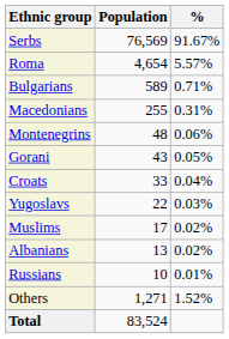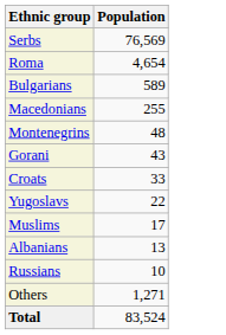 <table class="wikitable">
 <tr>
 <th>Ethnic group</th>
 <th>Population</th>
-<th>%</th>
 </tr>
 <tr>
 <td style="background:#F5F5DC;"><a href='#'>Serbs</a></td>
 <td align="right">76,569</td>
-<td>91.67%</td>
 </tr>
 <tr>
 <td style="background:#F5F5DC;"><a href='#'>Roma</a></td>
 <td align="right">4,654</td>
-<td>5.57%</td>
 </tr>
 <tr>
 <td style="background:#F5F5DC;"><a href='#'>Bulgarians</a></td>
 <td align="right">589</td>
-<td>0.71%</td>
 </tr>
 <tr>
 <td style="background:#F5F5DC;"><a href='#'>Macedonians</a></td>
 <td align="right">255</td>
-<td>0.31%</td>
 </tr>
 <tr>
 <td style="background:#F5F5DC;"><a href='#'>Montenegrins</a></td>
 <td align="right">48</td>
-<td>0.06%</td>
 </tr>
 <tr>
 <td style="background:#F5F5DC;"><a href='#'>Gorani</a></td>
 <td align="right">43</td>
-<td>0.05%</td>
 </tr>
 <tr>
 <td style="background:#F5F5DC;"><a href='#'>Croats</a></td>
 <td align="right">33</td>
-<td>0.04%</td>
 </tr>
 <tr>
 <td style="background:#F5F5DC;"><a href='#'>Yugoslavs</a></td>
 <td align="right">22</td>
-<td>0.03%</td>
 </tr>
 <tr>
 <td style="background:#F5F5DC;"><a href='#'>Muslims</a></td>
 <td align="right">17</td>
-<td>0.02%</td>
 </tr>
 <tr>
 <td style="background:#F5F5DC;"><a href='#'>Albanians</a></td>
 <td align="right">13</td>
-<td>0.02%</td>
 </tr>
 <tr>
 <td style="background:#F5F5DC;"><a href='#'>Russians</a></td>
 <td align="right">10</td>
-<td>0.01%</td>
 </tr>
 <tr>
 <td style="background:#F5F5DC;">Others</td>
 <td align="right">1,271</td>
-<td>1.52%</td>
 </tr>
 <tr>
 <td style="background:#F0F0F0;"><strong>Total</strong></td>
 <td align="right">83,524</td>
-<td></td>
 </tr>
 </table>
